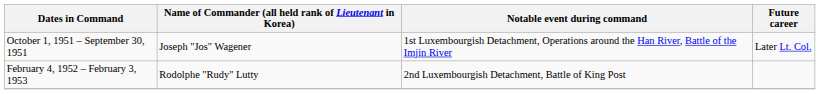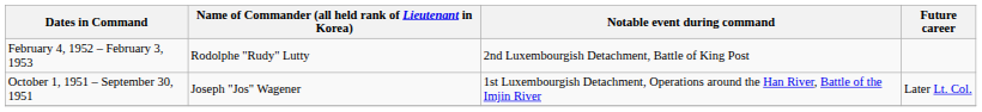 <table class="wikitable">
 <tr>
 <th>Dates in Command</th>
 <th>Name of Commander (all held rank of <a href='#'><em>Lieutenant</em></a> in Korea)</th>
 <th>Notable event during command</th>
 <th>Future career</th>
 </tr>
 <tr>
+<td>February 4, 1952 – February 3, 1953</td>
+<td>Rodolphe "Rudy" Lutty</td>
+<td>2nd Luxembourgish Detachment, Battle of King Post</td>
+<td></td>
+</tr>
+<tr>
 <td>October 1, 1951 – September 30, 1951</td>
 <td>Joseph "Jos" Wagener</td>
 <td>1st Luxembourgish Detachment, Operations around the <a href='#'>Han River</a>, <a href='#'>Battle of the Imjin River</a></td>
 <td>Later <a href='#'>Lt. Col.</a></td>
 </tr>
 <tr>
-<td>February 4, 1952 – February 3, 1953</td>
-<td>Rodolphe "Rudy" Lutty</td>
-<td>2nd Luxembourgish Detachment, Battle of King Post</td>
-<td></td>
-</tr>
-<tr>
 </tr>
 </table>
